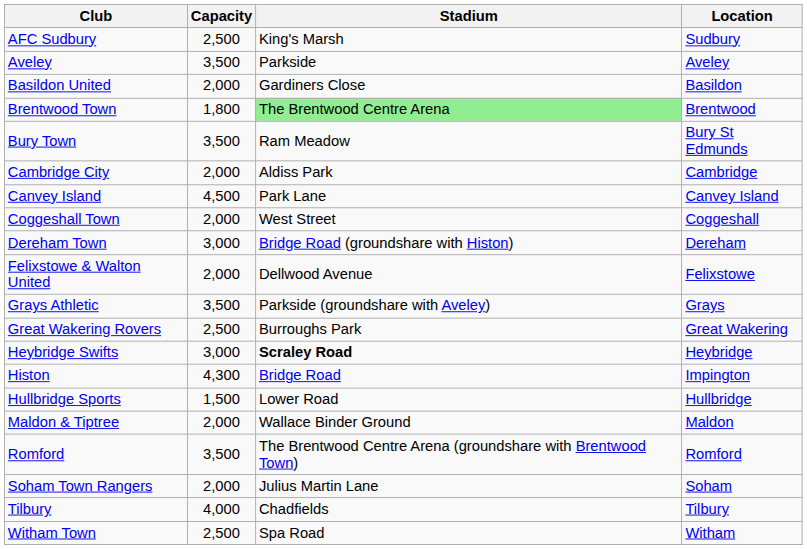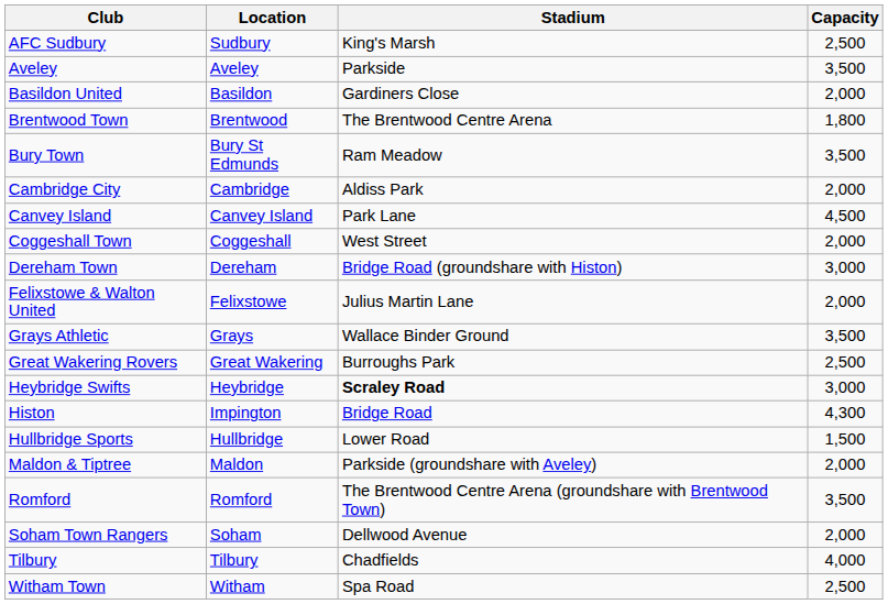 <table class="wikitable sortable">
 <tr>
 <th>Club</th>
+<th>Location</th>
+<th>Stadium</th>
 <th>Capacity</th>
-<th>Stadium</th>
-<th>Location</th>
 </tr>
 <tr>
 <td><a href='#'>AFC Sudbury</a></td>
+<td><a href='#'>Sudbury</a></td>
+<td>King's Marsh</td>
 <td align="center">2,500</td>
-<td>King's Marsh</td>
-<td><a href='#'>Sudbury</a></td>
 </tr>
 <tr>
 <td><a href='#'>Aveley</a></td>
+<td><a href='#'>Aveley</a></td>
+<td>Parkside</td>
 <td align="center">3,500</td>
-<td>Parkside</td>
-<td><a href='#'>Aveley</a></td>
 </tr>
 <tr>
 <td><a href='#'>Basildon United</a></td>
+<td><a href='#'>Basildon</a></td>
+<td>Gardiners Close</td>
 <td align="center">2,000</td>
-<td>Gardiners Close</td>
-<td><a href='#'>Basildon</a></td>
 </tr>
 <tr>
 <td><a href='#'>Brentwood Town</a></td>
+<td><a href='#'>Brentwood</a></td>
+<td>The Brentwood Centre Arena</td>
 <td align="center">1,800</td>
-<td style="background: lightgreen;">The Brentwood Centre Arena</td>
-<td><a href='#'>Brentwood</a></td>
 </tr>
 <tr>
 <td><a href='#'>Bury Town</a></td>
+<td><a href='#'>Bury St Edmunds</a></td>
+<td>Ram Meadow</td>
 <td align="center">3,500</td>
-<td>Ram Meadow</td>
-<td><a href='#'>Bury St Edmunds</a></td>
 </tr>
 <tr>
 <td><a href='#'>Cambridge City</a></td>
+<td><a href='#'>Cambridge</a></td>
+<td>Aldiss Park</td>
 <td align="center">2,000</td>
-<td>Aldiss Park</td>
-<td><a href='#'>Cambridge</a></td>
 </tr>
 <tr>
 <td><a href='#'>Canvey Island</a></td>
+<td><a href='#'>Canvey Island</a></td>
+<td>Park Lane</td>
 <td align="center">4,500</td>
-<td>Park Lane</td>
-<td><a href='#'>Canvey Island</a></td>
 </tr>
 <tr>
 <td><a href='#'>Coggeshall Town</a></td>
+<td><a href='#'>Coggeshall</a></td>
+<td>West Street</td>
 <td align="center">2,000</td>
-<td>West Street</td>
-<td><a href='#'>Coggeshall</a></td>
 </tr>
 <tr>
 <td><a href='#'>Dereham Town</a></td>
+<td><a href='#'>Dereham</a></td>
+<td><a href='#'>Bridge Road</a> (groundshare with <a href='#'>Histon</a>)</td>
 <td align="center">3,000</td>
-<td><a href='#'>Bridge Road</a> (groundshare with <a href='#'>Histon</a>)</td>
-<td><a href='#'>Dereham</a></td>
 </tr>
 <tr>
 <td><a href='#'>Felixstowe & Walton United</a></td>
+<td><a href='#'>Felixstowe</a></td>
+<td>Julius Martin Lane</td>
 <td align="center">2,000</td>
-<td>Dellwood Avenue</td>
-<td><a href='#'>Felixstowe</a></td>
 </tr>
 <tr>
 <td><a href='#'>Grays Athletic</a></td>
+<td><a href='#'>Grays</a></td>
+<td>Wallace Binder Ground</td>
 <td align="center">3,500</td>
-<td>Parkside (groundshare with <a href='#'>Aveley</a>)</td>
-<td><a href='#'>Grays</a></td>
 </tr>
 <tr>
 <td><a href='#'>Great Wakering Rovers</a></td>
+<td><a href='#'>Great Wakering</a></td>
+<td>Burroughs Park</td>
 <td align="center">2,500</td>
-<td>Burroughs Park</td>
-<td><a href='#'>Great Wakering</a></td>
 </tr>
 <tr>
 <td><a href='#'>Heybridge Swifts</a></td>
+<td><a href='#'>Heybridge</a></td>
+<td><strong>Scraley Road</strong></td>
 <td align="center">3,000</td>
-<td><strong>Scraley Road</strong></td>
-<td><a href='#'>Heybridge</a></td>
 </tr>
 <tr>
 <td><a href='#'>Histon</a></td>
+<td><a href='#'>Impington</a></td>
+<td><a href='#'>Bridge Road</a></td>
 <td align="center">4,300</td>
-<td><a href='#'>Bridge Road</a></td>
-<td><a href='#'>Impington</a></td>
 </tr>
 <tr>
 <td><a href='#'>Hullbridge Sports</a></td>
+<td><a href='#'>Hullbridge</a></td>
+<td>Lower Road</td>
 <td align="center">1,500</td>
-<td>Lower Road</td>
-<td><a href='#'>Hullbridge</a></td>
 </tr>
 <tr>
 <td><a href='#'>Maldon & Tiptree</a></td>
+<td><a href='#'>Maldon</a></td>
+<td>Parkside (groundshare with <a href='#'>Aveley</a>)</td>
 <td align="center">2,000</td>
-<td>Wallace Binder Ground</td>
-<td><a href='#'>Maldon</a></td>
 </tr>
 <tr>
 <td><a href='#'>Romford</a></td>
+<td><a href='#'>Romford</a></td>
+<td>The Brentwood Centre Arena (groundshare with <a href='#'>Brentwood Town</a>)</td>
 <td align="center">3,500</td>
-<td>The Brentwood Centre Arena (groundshare with <a href='#'>Brentwood Town</a>)</td>
-<td><a href='#'>Romford</a></td>
 </tr>
 <tr>
 <td><a href='#'>Soham Town Rangers</a></td>
+<td><a href='#'>Soham</a></td>
+<td>Dellwood Avenue</td>
 <td align="center">2,000</td>
-<td>Julius Martin Lane</td>
-<td><a href='#'>Soham</a></td>
 </tr>
 <tr>
 <td><a href='#'>Tilbury</a></td>
+<td><a href='#'>Tilbury</a></td>
+<td>Chadfields</td>
 <td align="center">4,000</td>
-<td>Chadfields</td>
-<td><a href='#'>Tilbury</a></td>
 </tr>
 <tr>
 <td><a href='#'>Witham Town</a></td>
+<td><a href='#'>Witham</a></td>
+<td>Spa Road</td>
 <td align="center">2,500</td>
-<td>Spa Road</td>
-<td><a href='#'>Witham</a></td>
 </tr>
 </table>
